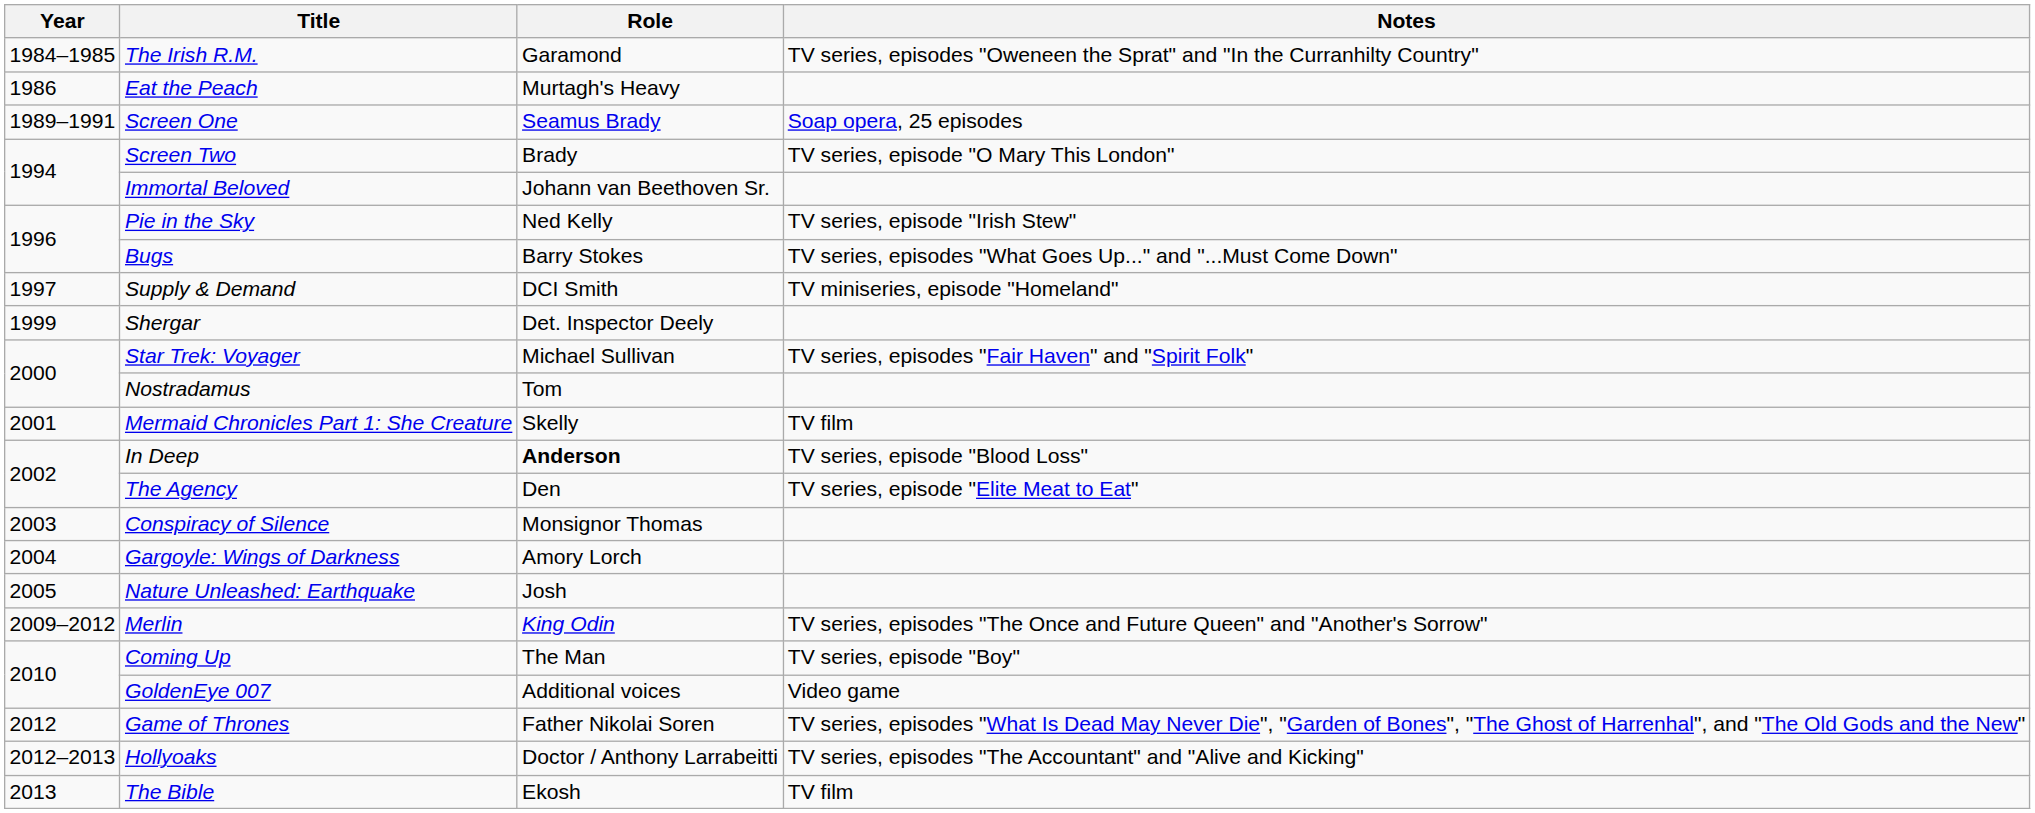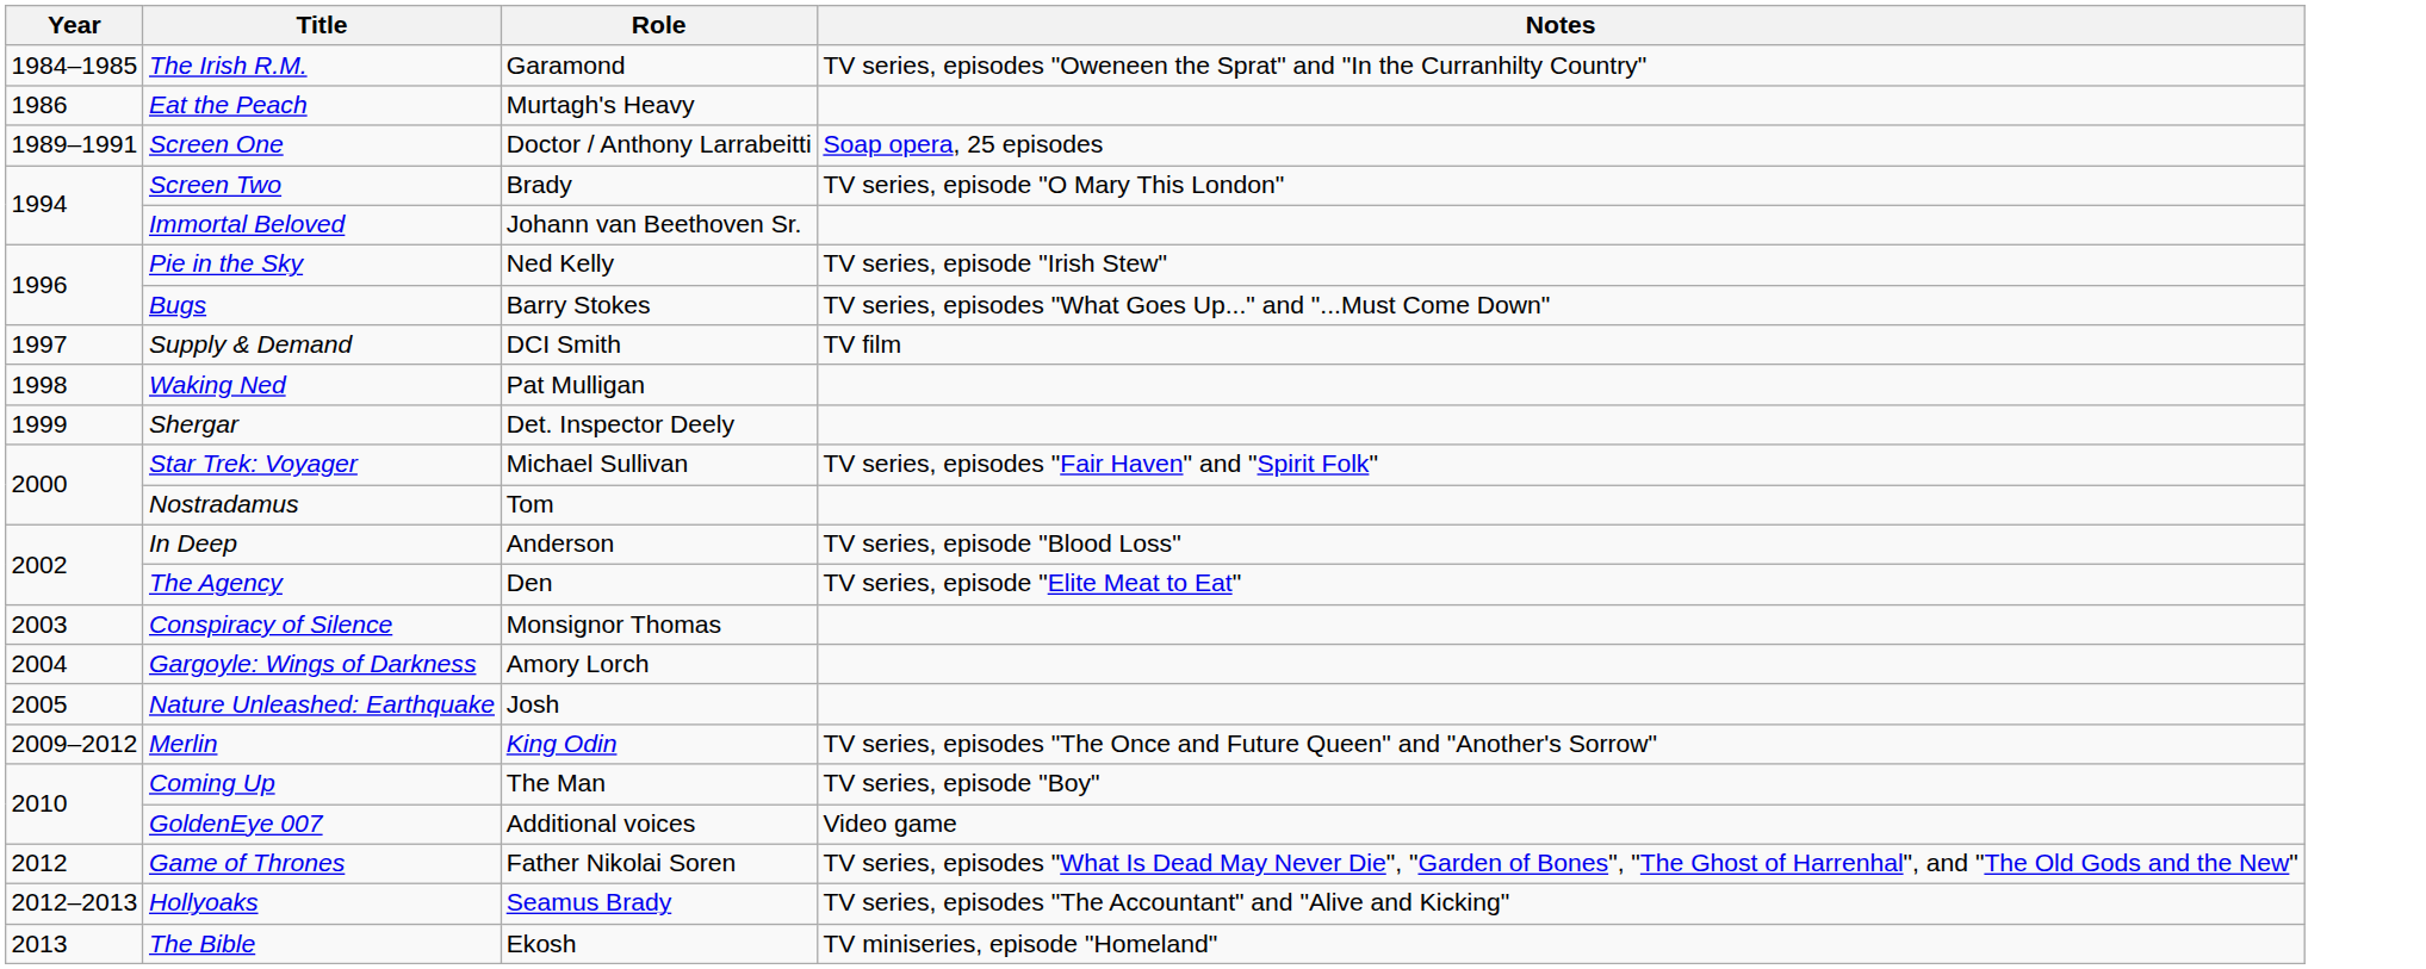 <table class="wikitable sortable">
 <tr>
 <th>Year</th>
 <th>Title</th>
 <th>Role</th>
 <th class="unsortable">Notes</th>
 </tr>
 <tr>
 <td>1984–1985</td>
 <td><em><a href='#'>The Irish R.M.</a></em></td>
 <td>Garamond</td>
 <td>TV series, episodes "Oweneen the Sprat" and "In the Curranhilty Country"</td>
 </tr>
 <tr>
 <td>1986</td>
 <td><em><a href='#'>Eat the Peach</a></em></td>
 <td>Murtagh's Heavy</td>
 <td></td>
 </tr>
 <tr>
 <td>1989–1991</td>
 <td><em><a href='#'>Screen One</a></em></td>
-<td><a href='#'>Seamus Brady</a></td>
+<td>Doctor / Anthony Larrabeitti</td>
 <td><a href='#'>Soap opera</a>, 25 episodes</td>
 </tr>
 <tr>
 <td rowspan=2>1994</td>
 <td><em><a href='#'>Screen Two</a></em></td>
 <td>Brady</td>
 <td>TV series, episode "O Mary This London"</td>
 </tr>
 <tr>
 <td><em><a href='#'>Immortal Beloved</a></em></td>
 <td>Johann van Beethoven Sr.</td>
 <td></td>
 </tr>
 <tr>
 <td rowspan=2>1996</td>
 <td><em><a href='#'>Pie in the Sky</a></em></td>
 <td>Ned Kelly</td>
 <td>TV series, episode "Irish Stew"</td>
 </tr>
 <tr>
 <td><em><a href='#'>Bugs</a></em></td>
 <td>Barry Stokes</td>
 <td>TV series, episodes "What Goes Up..." and "...Must Come Down"</td>
 </tr>
 <tr>
 <td>1997</td>
 <td><em>Supply & Demand</em></td>
 <td>DCI Smith</td>
-<td>TV miniseries, episode "Homeland"</td>
+<td>TV film</td>
+</tr>
+<tr>
+<td>1998</td>
+<td><em><a href='#'>Waking Ned</a></em></td>
+<td>Pat Mulligan</td>
+<td></td>
 </tr>
 <tr>
 <td>1999</td>
 <td><em>Shergar</em></td>
 <td>Det. Inspector Deely</td>
 <td></td>
 </tr>
 <tr>
 <td rowspan=2>2000</td>
 <td><em><a href='#'>Star Trek: Voyager</a></em></td>
 <td>Michael Sullivan</td>
 <td>TV series, episodes "<a href='#'>Fair Haven</a>" and "<a href='#'>Spirit Folk</a>"</td>
 </tr>
 <tr>
 <td><em>Nostradamus</em></td>
 <td>Tom</td>
 <td></td>
 </tr>
 <tr>
-<td>2001</td>
-<td><em><a href='#'>Mermaid Chronicles Part 1: She Creature</a></em></td>
-<td>Skelly</td>
-<td>TV film</td>
-</tr>
-<tr>
 <td rowspan=2>2002</td>
 <td><em>In Deep</em></td>
-<td><strong>Anderson</strong></td>
+<td>Anderson</td>
 <td>TV series, episode "Blood Loss"</td>
 </tr>
 <tr>
 <td><em><a href='#'>The Agency</a></em></td>
 <td>Den</td>
 <td>TV series, episode "<a href='#'>Elite Meat to Eat</a>"</td>
 </tr>
 <tr>
 <td>2003</td>
 <td><em><a href='#'>Conspiracy of Silence</a></em></td>
 <td>Monsignor Thomas</td>
 <td></td>
 </tr>
 <tr>
 <td>2004</td>
 <td><em><a href='#'>Gargoyle: Wings of Darkness</a></em></td>
 <td>Amory Lorch</td>
 <td></td>
 </tr>
 <tr>
 <td>2005</td>
 <td><em><a href='#'>Nature Unleashed: Earthquake</a></em></td>
 <td>Josh</td>
 <td></td>
 </tr>
 <tr>
 <td>2009–2012</td>
 <td><em><a href='#'>Merlin</a></em></td>
 <td><em><a href='#'>King Odin</a></em></td>
 <td>TV series, episodes "The Once and Future Queen" and "Another's Sorrow"</td>
 </tr>
 <tr>
 <td rowspan=2>2010</td>
 <td><em><a href='#'>Coming Up</a></em></td>
 <td>The Man</td>
 <td>TV series, episode "Boy"</td>
 </tr>
 <tr>
 <td><em><a href='#'>GoldenEye 007</a></em></td>
 <td>Additional voices</td>
 <td>Video game</td>
 </tr>
 <tr>
 <td>2012</td>
 <td><em><a href='#'>Game of Thrones</a></em></td>
 <td>Father Nikolai Soren</td>
 <td>TV series, episodes "<a href='#'>What Is Dead May Never Die</a>", "<a href='#'>Garden of Bones</a>", "<a href='#'>The Ghost of Harrenhal</a>", and "<a href='#'>The Old Gods and the New</a>"</td>
 </tr>
 <tr>
 <td>2012–2013</td>
 <td><em><a href='#'>Hollyoaks</a></em></td>
-<td>Doctor / Anthony Larrabeitti</td>
+<td><a href='#'>Seamus Brady</a></td>
 <td>TV series, episodes "The Accountant" and "Alive and Kicking"</td>
 </tr>
 <tr>
 <td>2013</td>
 <td><em><a href='#'>The Bible</a></em></td>
 <td>Ekosh</td>
-<td>TV film</td>
+<td>TV miniseries, episode "Homeland"</td>
 </tr>
 <tr>
 </tr>
 </table>
